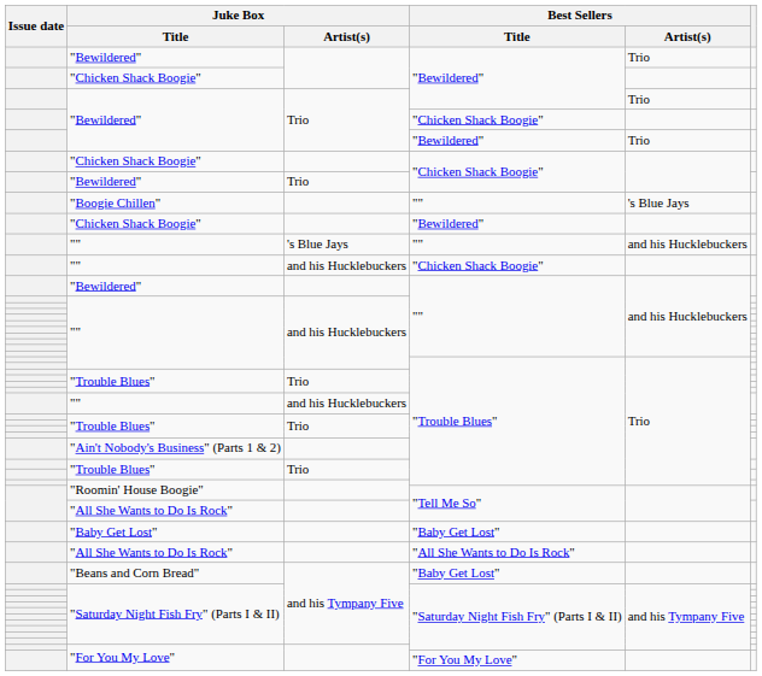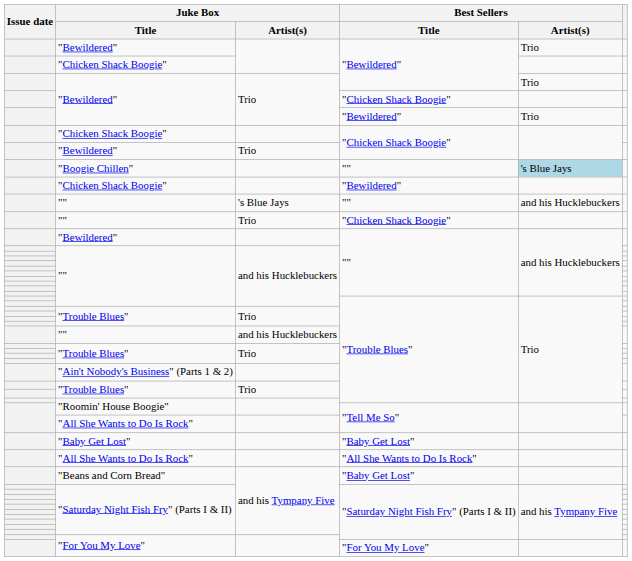 <table class="wikitable sortable plainrowheaders">
 <tr>
 <th scope=col rowspan=2>Issue date</th>
 <th scope=colgroup colspan=2>Juke Box</th>
 <th scope=colgroup colspan=2>Best Sellers</th>
 <th scope=col rowspan=2 class=unsortable></th>
 </tr>
 <tr>
 <th scope=col>Title</th>
 <th scope=col>Artist(s)</th>
 <th scope=col>Title</th>
 <th scope=col>Artist(s)</th>
 </tr>
 <tr>
 <th scope=row></th>
 <td>"<a href='#'>Bewildered</a>"</td>
 <td rowspan=2></td>
 <td rowspan=3>"<a href='#'>Bewildered</a>"</td>
 <td> Trio</td>
 <td align=center></td>
 </tr>
 <tr>
 <th scope=row></th>
 <td>"<a href='#'>Chicken Shack Boogie</a>"</td>
 <td></td>
 <td align=center></td>
 </tr>
 <tr>
 <th scope=row></th>
 <td rowspan=3>"<a href='#'>Bewildered</a>"</td>
 <td rowspan=3> Trio</td>
 <td> Trio</td>
 <td align=center></td>
 </tr>
 <tr>
 <th scope=row></th>
 <td>"<a href='#'>Chicken Shack Boogie</a>"</td>
 <td></td>
 <td align=center></td>
 </tr>
 <tr>
 <th scope=row></th>
 <td rowspan=1>"<a href='#'>Bewildered</a>"</td>
 <td rowspan=1> Trio</td>
 <td align=center></td>
 </tr>
 <tr>
 <th scope=row></th>
 <td>"<a href='#'>Chicken Shack Boogie</a>"</td>
 <td></td>
 <td rowspan=2>"<a href='#'>Chicken Shack Boogie</a>"</td>
 <td rowspan=2></td>
 <td align=center></td>
 </tr>
 <tr>
 <th scope=row></th>
 <td rowspan=1>"<a href='#'>Bewildered</a>"</td>
 <td rowspan=1> Trio</td>
 <td align=center></td>
 </tr>
 <tr>
 <th scope=row></th>
 <td>"<a href='#'>Boogie Chillen</a>"</td>
 <td></td>
 <td>""</td>
-<td>'s Blue Jays</td>
+<td style="background: lightblue;">'s Blue Jays</td>
 <td align=center></td>
 </tr>
 <tr>
 <th scope=row></th>
 <td>"<a href='#'>Chicken Shack Boogie</a>"</td>
 <td></td>
 <td>"<a href='#'>Bewildered</a>"</td>
 <td></td>
 <td align=center></td>
 </tr>
 <tr>
 <th scope=row></th>
 <td>""</td>
 <td>'s Blue Jays</td>
 <td>""</td>
 <td> and his Hucklebuckers</td>
 <td align=center></td>
 </tr>
 <tr>
 <th scope=row></th>
 <td>""</td>
-<td> and his Hucklebuckers</td>
+<td rowspan=1> Trio</td>
 <td>"<a href='#'>Chicken Shack Boogie</a>"</td>
 <td></td>
 <td align=center></td>
 </tr>
 <tr>
 <th scope=row></th>
 <td>"<a href='#'>Bewildered</a>"</td>
 <td></td>
 <td rowspan=11>""</td>
 <td rowspan=11> and his Hucklebuckers</td>
 <td align=center></td>
 </tr>
 <tr>
 <th scope=row></th>
 <td rowspan=12>""</td>
 <td rowspan=12> and his Hucklebuckers</td>
 <td align=center></td>
 </tr>
 <tr>
 <th scope=row></th>
 <td align=center></td>
 </tr>
 <tr>
 <th scope=row></th>
 <td align=center></td>
 </tr>
 <tr>
 <th scope=row></th>
 <td align=center></td>
 </tr>
 <tr>
 <th scope=row></th>
 <td align=center></td>
 </tr>
 <tr>
 <th scope=row></th>
 <td align=center></td>
 </tr>
 <tr>
 <th scope=row></th>
 <td align=center></td>
 </tr>
 <tr>
 <th scope=row></th>
 <td align=center></td>
 </tr>
 <tr>
 <th scope=row></th>
 <td align=center></td>
 </tr>
 <tr>
 <th scope=row></th>
 <td align=center></td>
 </tr>
 <tr>
 <th scope=row></th>
 <td rowspan=15>"<a href='#'>Trouble Blues</a>"</td>
 <td rowspan=15> Trio</td>
 <td align=center></td>
 </tr>
 <tr>
 <th scope=row></th>
 <td align=center></td>
 </tr>
 <tr>
 <th scope=row></th>
 <td rowspan=4>"<a href='#'>Trouble Blues</a>"</td>
 <td rowspan=4> Trio</td>
 <td align=center></td>
 </tr>
 <tr>
 <th scope=row></th>
 <td align=center></td>
 </tr>
 <tr>
 <th scope=row></th>
 <td align=center></td>
 </tr>
 <tr>
 <th scope=row></th>
 <td align=center></td>
 </tr>
 <tr>
 <th scope=row></th>
 <td rowspan=1>""</td>
 <td rowspan=1> and his Hucklebuckers</td>
 <td align=center></td>
 </tr>
 <tr>
 <th scope=row></th>
 <td rowspan=4>"<a href='#'>Trouble Blues</a>"</td>
 <td rowspan=4> Trio</td>
 <td align=center></td>
 </tr>
 <tr>
 <th scope=row></th>
 <td align=center></td>
 </tr>
 <tr>
 <th scope=row></th>
 <td align=center></td>
 </tr>
 <tr>
 <th scope=row></th>
 <td align=center></td>
 </tr>
 <tr>
 <th scope=row></th>
 <td>"<a href='#'>Ain't Nobody's Business</a>" (Parts 1 & 2)</td>
 <td></td>
 <td align=center></td>
 </tr>
 <tr>
 <th scope=row></th>
 <td rowspan=2>"<a href='#'>Trouble Blues</a>"</td>
 <td rowspan=2> Trio</td>
 <td align=center></td>
 </tr>
 <tr>
 <th scope=row></th>
 <td align=center></td>
 </tr>
 <tr>
 <th scope=row></th>
 <td rowspan=2>"Roomin' House Boogie"</td>
 <td rowspan=2></td>
 <td align=center></td>
 </tr>
 <tr>
 <th scope=row rowspan=2></th>
 <td rowspan=2>"<a href='#'>Tell Me So</a>"</td>
 <td rowspan=2></td>
 <td align=center></td>
 </tr>
 <tr>
 <td>"<a href='#'>All She Wants to Do Is Rock</a>"</td>
 <td></td>
 <td align=center></td>
 </tr>
 <tr>
 <th scope=row></th>
 <td>"<a href='#'>Baby Get Lost</a>"</td>
 <td></td>
 <td>"<a href='#'>Baby Get Lost</a>"</td>
 <td></td>
 <td align=center></td>
 </tr>
 <tr>
 <th scope=row></th>
 <td>"<a href='#'>All She Wants to Do Is Rock</a>"</td>
 <td></td>
 <td>"<a href='#'>All She Wants to Do Is Rock</a>"</td>
 <td></td>
 <td align=center></td>
 </tr>
 <tr>
 <th scope=row></th>
 <td>"Beans and Corn Bread"</td>
 <td rowspan=11> and his <a href='#'>Tympany Five</a></td>
 <td>"<a href='#'>Baby Get Lost</a>"</td>
 <td></td>
 <td align=center></td>
 </tr>
 <tr>
 <th scope=row></th>
 <td rowspan=10>"<a href='#'>Saturday Night Fish Fry</a>" (Parts I & II)</td>
 <td rowspan=11>"<a href='#'>Saturday Night Fish Fry</a>" (Parts I & II)</td>
 <td rowspan=11> and his <a href='#'>Tympany Five</a></td>
 <td align=center></td>
 </tr>
 <tr>
 <th scope=row></th>
 <td align=center></td>
 </tr>
 <tr>
 <th scope=row></th>
 <td align=center></td>
 </tr>
 <tr>
 <th scope=row></th>
 <td align=center></td>
 </tr>
 <tr>
 <th scope=row></th>
 <td align=center></td>
 </tr>
 <tr>
 <th scope=row></th>
 <td align=center></td>
 </tr>
 <tr>
 <th scope=row></th>
 <td align=center></td>
 </tr>
 <tr>
 <th scope=row></th>
 <td align=center></td>
 </tr>
 <tr>
 <th scope=row></th>
 <td align=center></td>
 </tr>
 <tr>
 <th scope=row></th>
 <td align=center></td>
 </tr>
 <tr>
 <th scope=row></th>
 <td rowspan=2>"<a href='#'>For You My Love</a>"</td>
 <td rowspan=2></td>
 <td align=center></td>
 </tr>
 <tr>
 <th scope=row></th>
 <td>"<a href='#'>For You My Love</a>"</td>
 <td></td>
 <td align=center></td>
 </tr>
 </table>
